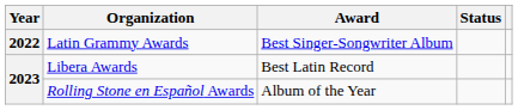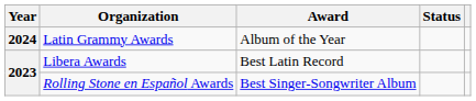 <table class="wikitable plainrowheaders">
 <tr>
 <th scope="col">Year</th>
 <th scope="col">Organization</th>
 <th scope="col">Award</th>
 <th scope="col">Status</th>
 <th scope="col"></th>
 </tr>
 <tr>
-<th scope="row">2022</th>
+<th scope="row">2024</th>
 <td><a href='#'>Latin Grammy Awards</a></td>
-<td><a href='#'>Best Singer-Songwriter Album</a></td>
+<td>Album of the Year</td>
 <td></td>
 <td></td>
 </tr>
 <tr>
 <th scope="row" rowspan="2">2023</th>
 <td><a href='#'>Libera Awards</a></td>
 <td>Best Latin Record</td>
 <td></td>
 <td></td>
 </tr>
 <tr>
 <td><a href='#'><em>Rolling Stone en Español</em> Awards</a></td>
-<td>Album of the Year</td>
+<td><a href='#'>Best Singer-Songwriter Album</a></td>
 <td></td>
 <td></td>
 </tr>
 </table>
